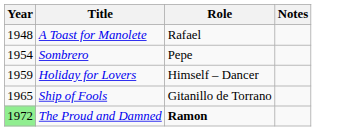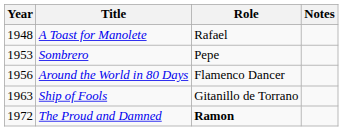 <table class="wikitable sortable">
 <tr>
 <th>Year</th>
 <th>Title</th>
 <th>Role</th>
 <th class = "unsortable">Notes</th>
 </tr>
 <tr>
 <td>1948</td>
 <td><em><a href='#'>A Toast for Manolete</a></em></td>
 <td>Rafael</td>
 <td></td>
 </tr>
 <tr>
-<td>1954</td>
+<td>1953</td>
 <td><em><a href='#'>Sombrero</a></em></td>
 <td>Pepe</td>
 <td></td>
 </tr>
 <tr>
-<td>1959</td>
-<td><em><a href='#'>Holiday for Lovers</a></em></td>
-<td>Himself – Dancer</td>
+<td>1956</td>
+<td><em><a href='#'>Around the World in 80 Days</a></em></td>
+<td>Flamenco Dancer</td>
 <td></td>
 </tr>
 <tr>
-<td>1965</td>
+<td>1963</td>
 <td><em><a href='#'>Ship of Fools</a></em></td>
 <td>Gitanillo de Torrano</td>
 <td></td>
 </tr>
 <tr>
-<td style="background: lightgreen;">1972</td>
+<td>1972</td>
 <td><em><a href='#'>The Proud and Damned</a></em></td>
 <td><strong>Ramon</strong></td>
 <td></td>
 </tr>
 </table>
